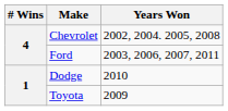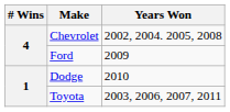 <table class="wikitable" style="font-size: 95%;">
 <tr>
 <th># Wins</th>
 <th>Make</th>
 <th>Years Won</th>
 </tr>
 <tr>
 <th rowspan="2">4</th>
 <td> <a href='#'>Chevrolet</a></td>
 <td>2002, 2004. 2005, 2008</td>
 </tr>
 <tr>
 <td> <a href='#'>Ford</a></td>
-<td>2003, 2006, 2007, 2011</td>
+<td>2009</td>
 </tr>
 <tr>
 <th rowspan="3">1</th>
 <td> <a href='#'>Dodge</a></td>
 <td>2010</td>
 </tr>
 <tr>
 <td> <a href='#'>Toyota</a></td>
-<td>2009</td>
+<td>2003, 2006, 2007, 2011</td>
 </tr>
 </table>
